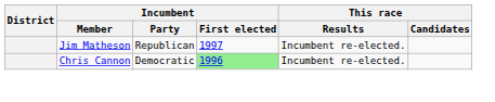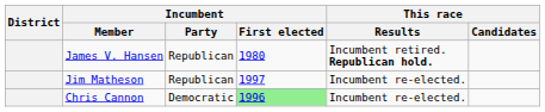 <table class=wikitable>
 <tr>
 <th rowspan=2>District</th>
 <th colspan=3>Incumbent</th>
 <th colspan=2>This race</th>
 </tr>
 <tr>
 <th>Member</th>
 <th>Party</th>
 <th>First elected</th>
 <th>Results</th>
 <th>Candidates</th>
+</tr>
+<tr>
+<th></th>
+<td><a href='#'>James V. Hansen</a></td>
+<td>Republican</td>
+<td><a href='#'>1980</a></td>
+<td>Incumbent retired.<br><strong>Republican hold.</strong></td>
+<td nowrap></td>
 </tr>
 <tr>
 <th></th>
 <td><a href='#'>Jim Matheson</a></td>
 <td>Republican</td>
 <td><a href='#'>1997</a></td>
 <td>Incumbent re-elected.</td>
 <td nowrap></td>
 </tr>
 <tr>
 <th></th>
 <td><a href='#'>Chris Cannon</a></td>
 <td>Democratic</td>
 <td style="background: lightgreen;"><a href='#'>1996</a></td>
 <td>Incumbent re-elected.</td>
 <td nowrap></td>
 </tr>
 </table>
